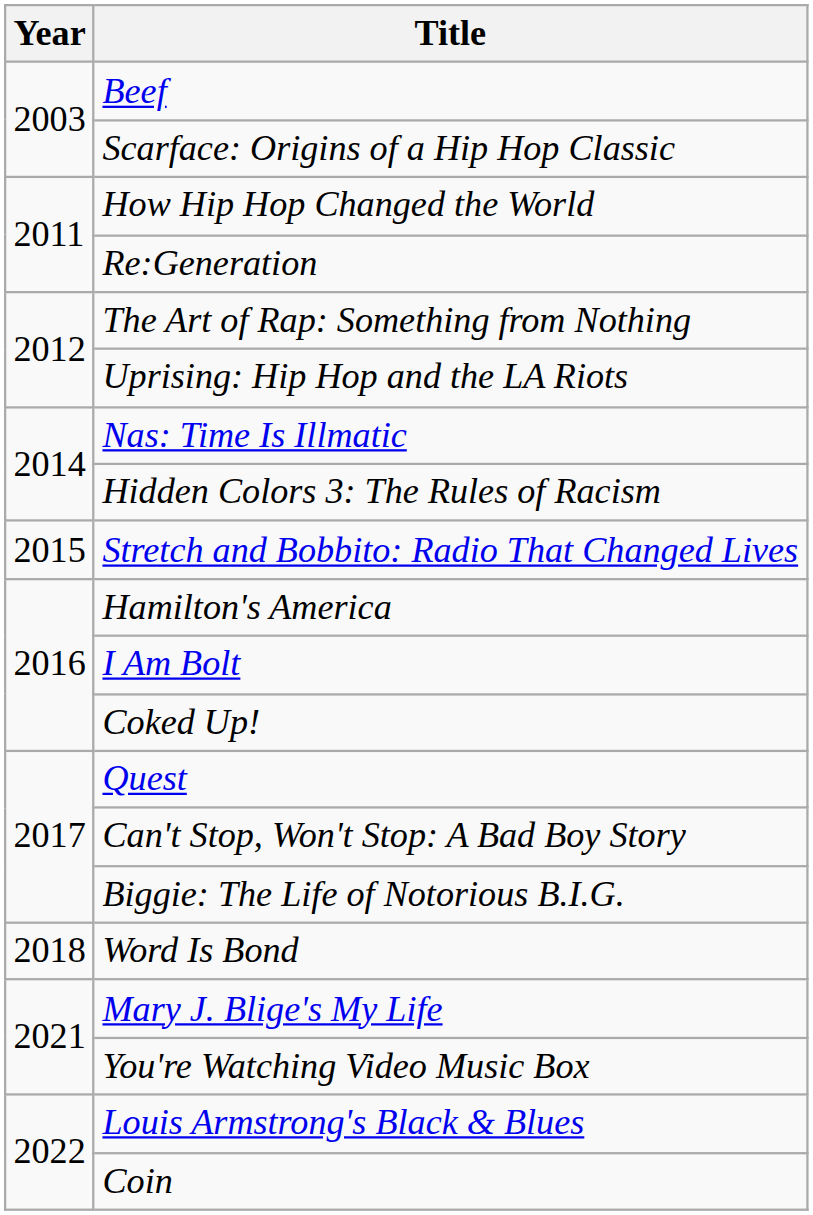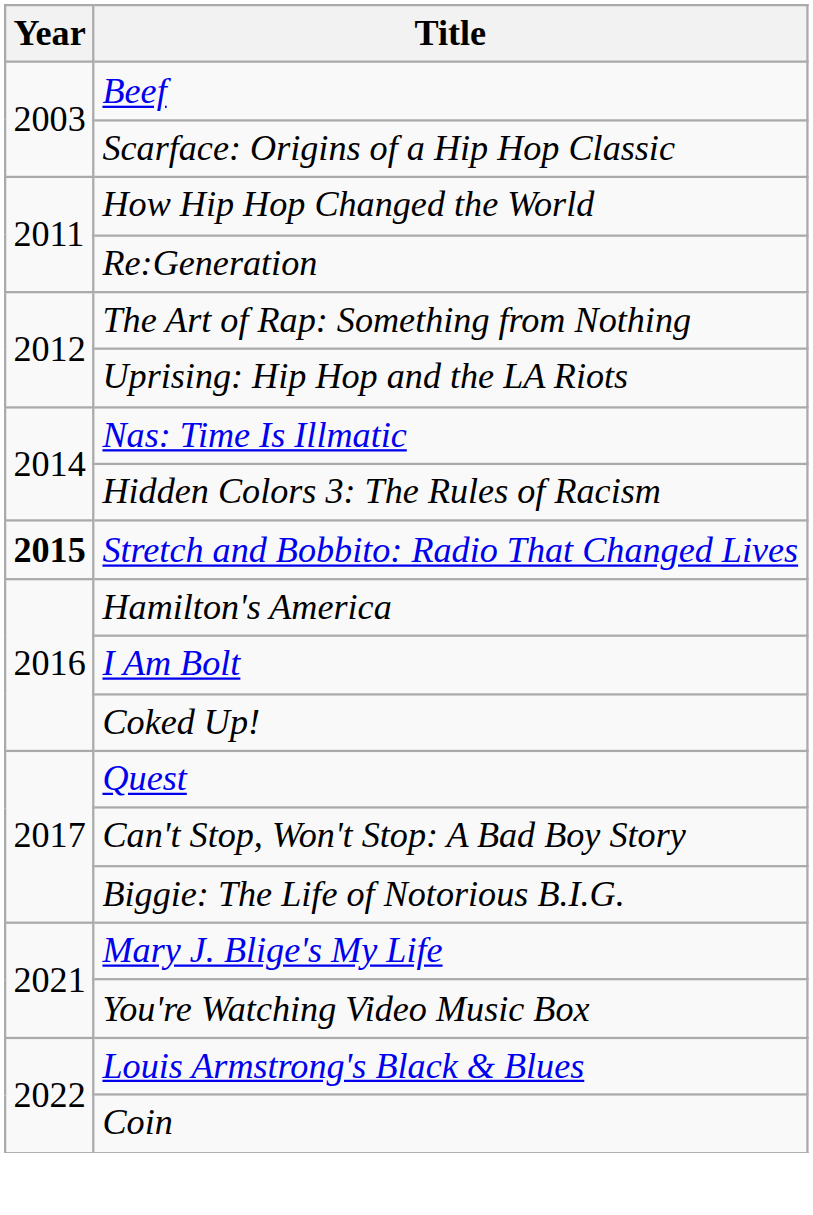 <table class="wikitable sortable">
 <tr>
 <th>Year</th>
 <th>Title</th>
 </tr>
 <tr>
 <td rowspan=2>2003</td>
 <td><em><a href='#'>Beef</a></em></td>
 </tr>
 <tr>
 <td><em>Scarface: Origins of a Hip Hop Classic</em></td>
 </tr>
 <tr>
 <td rowspan=2>2011</td>
 <td><em>How Hip Hop Changed the World</em></td>
 </tr>
 <tr>
 <td><em>Re:Generation</em></td>
 </tr>
 <tr>
 <td rowspan=2>2012</td>
 <td><em>The Art of Rap: Something from Nothing</em></td>
 </tr>
 <tr>
 <td><em>Uprising: Hip Hop and the LA Riots</em></td>
 </tr>
 <tr>
 <td rowspan=2>2014</td>
 <td><em><a href='#'>Nas: Time Is Illmatic</a></em></td>
 </tr>
 <tr>
 <td><em>Hidden Colors 3: The Rules of Racism</em></td>
 </tr>
 <tr>
-<td>2015</td>
+<td><strong>2015</strong></td>
 <td><em><a href='#'>Stretch and Bobbito: Radio That Changed Lives</a></em></td>
 </tr>
 <tr>
 <td rowspan=3>2016</td>
 <td><em>Hamilton's America</em></td>
 </tr>
 <tr>
 <td><em><a href='#'>I Am Bolt</a></em></td>
 </tr>
 <tr>
 <td><em>Coked Up!</em></td>
 </tr>
 <tr>
 <td rowspan=3>2017</td>
 <td><em><a href='#'>Quest</a></em></td>
 </tr>
 <tr>
 <td><em>Can't Stop, Won't Stop: A Bad Boy Story</em></td>
 </tr>
 <tr>
 <td><em>Biggie: The Life of Notorious B.I.G.</em></td>
 </tr>
 <tr>
-<td>2018</td>
-<td><em>Word Is Bond</em></td>
-</tr>
-<tr>
 <td rowspan=2>2021</td>
 <td><em><a href='#'>Mary J. Blige's My Life</a></em></td>
 </tr>
 <tr>
 <td><em>You're Watching Video Music Box</em></td>
 </tr>
 <tr>
 <td rowspan=2>2022</td>
 <td><em><a href='#'>Louis Armstrong's Black & Blues</a></em></td>
 </tr>
 <tr>
 <td><em>Coin</em></td>
 </tr>
 </table>
